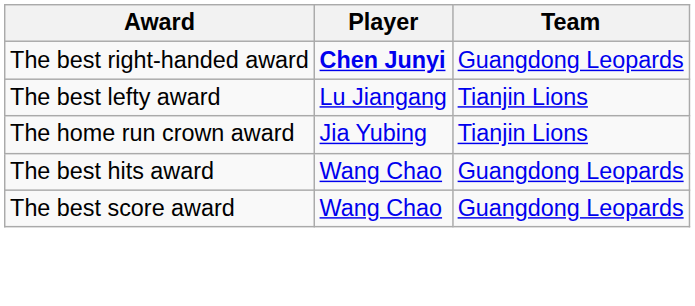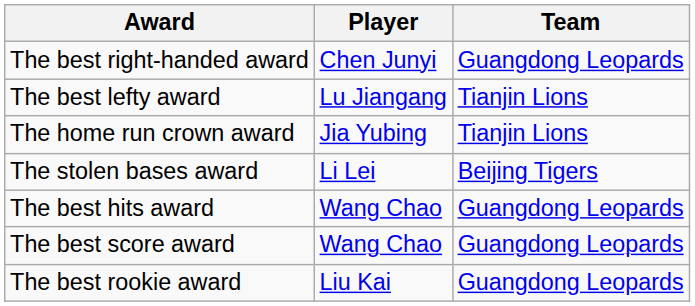 <table class="wikitable">
 <tr>
 <th>Award</th>
 <th>Player</th>
 <th>Team</th>
 </tr>
 <tr>
 <td>The best right-handed award</td>
-<td><strong><a href='#'>Chen Junyi</a></strong></td>
+<td><a href='#'>Chen Junyi</a></td>
 <td><a href='#'>Guangdong Leopards</a></td>
 </tr>
 <tr>
 <td>The best lefty award</td>
 <td><a href='#'>Lu Jiangang</a></td>
 <td><a href='#'>Tianjin Lions</a></td>
 </tr>
 <tr>
 <td>The home run crown award</td>
 <td><a href='#'>Jia Yubing</a></td>
 <td><a href='#'>Tianjin Lions</a></td>
 </tr>
 <tr>
+<td>The stolen bases award</td>
+<td><a href='#'>Li Lei</a></td>
+<td><a href='#'>Beijing Tigers</a></td>
+</tr>
+<tr>
 <td>The best hits award</td>
 <td><a href='#'>Wang Chao</a></td>
 <td><a href='#'>Guangdong Leopards</a></td>
 </tr>
 <tr>
 <td>The best score award</td>
 <td><a href='#'>Wang Chao</a></td>
 <td><a href='#'>Guangdong Leopards</a></td>
 </tr>
+<tr>
+<td>The best rookie award</td>
+<td><a href='#'>Liu Kai</a></td>
+<td><a href='#'>Guangdong Leopards</a></td>
+</tr>
 </table>
